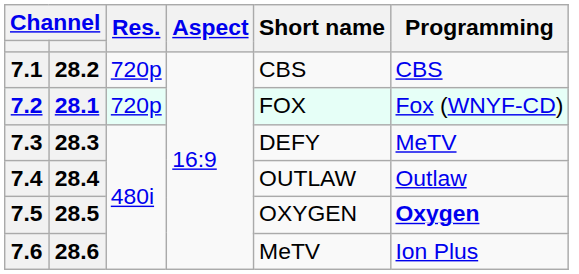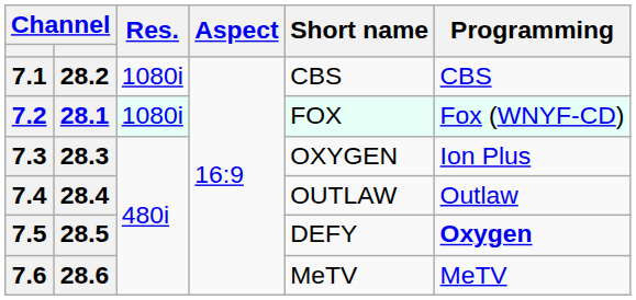 <table class="wikitable">
 <tr>
 <th scope = "col" colspan="2"><a href='#'>Channel</a></th>
 <th scope = "col" rowspan="2"><a href='#'>Res.</a></th>
 <th scope = "col" rowspan="2"><a href='#'>Aspect</a></th>
 <th scope = "col" rowspan="2">Short name</th>
 <th scope = "col" rowspan="2">Programming</th>
 </tr>
 <tr>
 <th scope = "col"></th>
 <th></th>
 </tr>
 <tr>
 <th scope = "row">7.1</th>
 <th>28.2</th>
-<td><a href='#'>720p</a></td>
+<td><a href='#'>1080i</a></td>
 <td rowspan=6><a href='#'>16:9</a></td>
 <td>CBS</td>
 <td><a href='#'>CBS</a></td>
 </tr>
 <tr style="background-color: #E6FFF7;">
 <th scope = "row"><a href='#'>7.2</a></th>
 <th><a href='#'>28.1</a></th>
-<td><a href='#'>720p</a></td>
+<td><a href='#'>1080i</a></td>
 <td>FOX</td>
 <td><a href='#'>Fox</a> (<a href='#'>WNYF-CD</a>)</td>
 </tr>
 <tr>
 <th scope = "row">7.3</th>
 <th>28.3</th>
 <td rowspan=4><a href='#'>480i</a></td>
-<td>DEFY</td>
-<td><a href='#'>MeTV</a></td>
+<td>OXYGEN</td>
+<td><a href='#'>Ion Plus</a></td>
 </tr>
 <tr>
 <th scope = "row">7.4</th>
 <th>28.4</th>
 <td>OUTLAW</td>
 <td><a href='#'>Outlaw</a></td>
 </tr>
 <tr>
 <th scope = "row">7.5</th>
 <th>28.5</th>
-<td>OXYGEN</td>
+<td>DEFY</td>
 <td><strong><a href='#'>Oxygen</a></strong></td>
 </tr>
 <tr>
 <th scope = "row">7.6</th>
 <th>28.6</th>
 <td>MeTV</td>
-<td><a href='#'>Ion Plus</a></td>
+<td><a href='#'>MeTV</a></td>
 </tr>
 </table>
